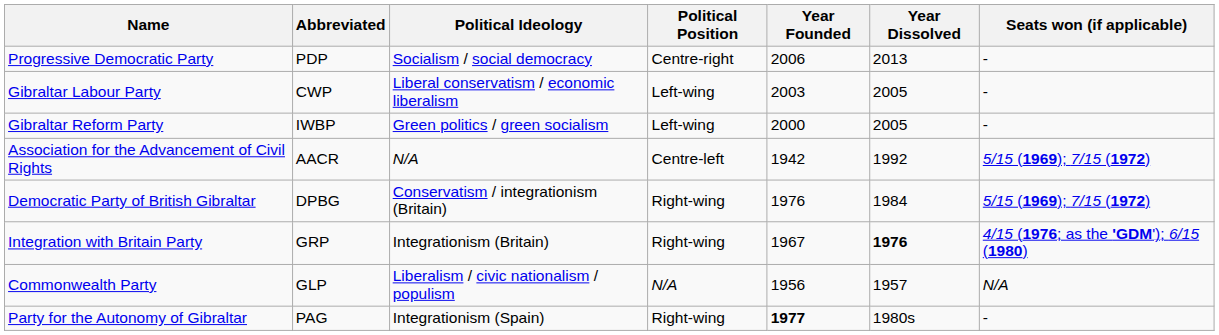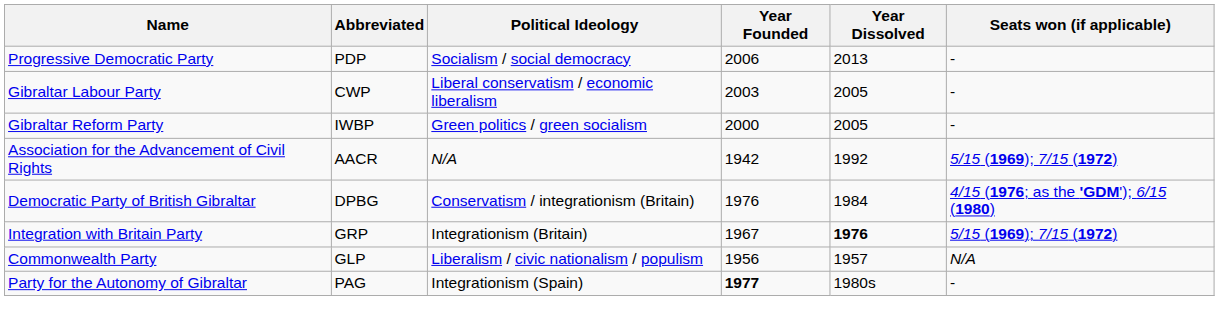 <table class="wikitable sortable">
 <tr>
 <th>Name</th>
 <th>Abbreviated</th>
 <th>Political Ideology</th>
-<th>Political Position</th>
 <th>Year Founded</th>
 <th>Year Dissolved</th>
 <th>Seats won (if applicable)</th>
 </tr>
 <tr>
 <td><a href='#'>Progressive Democratic Party</a></td>
 <td>PDP</td>
 <td><a href='#'>Socialism</a> / <a href='#'>social democracy</a></td>
-<td>Centre-right</td>
 <td>2006</td>
 <td>2013</td>
 <td>-</td>
 </tr>
 <tr>
 <td><a href='#'>Gibraltar Labour Party</a></td>
 <td>CWP</td>
 <td><a href='#'>Liberal conservatism</a> / <a href='#'>economic liberalism</a></td>
-<td>Left-wing</td>
 <td>2003</td>
 <td>2005</td>
 <td>-</td>
 </tr>
 <tr>
 <td><a href='#'>Gibraltar Reform Party</a></td>
 <td>IWBP</td>
 <td><a href='#'>Green politics</a> / <a href='#'>green socialism</a></td>
-<td>Left-wing</td>
 <td>2000</td>
 <td>2005</td>
 <td>-</td>
 </tr>
 <tr>
 <td><a href='#'>Association for the Advancement of Civil Rights</a></td>
 <td>AACR</td>
 <td><em>N/A</em></td>
-<td>Centre-left</td>
 <td>1942</td>
 <td>1992</td>
 <td><a href='#'><em>5/15</em> (<strong>1969</strong>); <em>7/15</em> (<strong>1972</strong>)</a></td>
 </tr>
 <tr>
 <td><a href='#'>Democratic Party of British Gibraltar</a></td>
 <td>DPBG</td>
 <td><a href='#'>Conservatism</a> / integrationism (Britain)</td>
-<td>Right-wing</td>
 <td>1976</td>
 <td>1984</td>
-<td><a href='#'><em>5/15</em> (<strong>1969</strong>); <em>7/15</em> (<strong>1972</strong>)</a></td>
+<td><a href='#'><em>4/15</em> (<strong>1976</strong>; as the <strong>'GDM</strong>'); <em>6/15</em> (<strong>1980</strong>)</a></td>
 </tr>
 <tr>
 <td><a href='#'>Integration with Britain Party</a></td>
 <td>GRP</td>
 <td>Integrationism (Britain)</td>
-<td>Right-wing</td>
 <td>1967</td>
 <td><strong>1976</strong></td>
-<td><a href='#'><em>4/15</em> (<strong>1976</strong>; as the <strong>'GDM</strong>'); <em>6/15</em> (<strong>1980</strong>)</a></td>
+<td><a href='#'><em>5/15</em> (<strong>1969</strong>); <em>7/15</em> (<strong>1972</strong>)</a></td>
 </tr>
 <tr>
 <td><a href='#'>Commonwealth Party</a></td>
 <td>GLP</td>
 <td><a href='#'>Liberalism</a> / <a href='#'>civic nationalism</a> / <a href='#'>populism</a></td>
-<td><em>N/A</em></td>
 <td>1956</td>
 <td>1957</td>
 <td><em>N/A</em></td>
 </tr>
 <tr>
 <td><a href='#'>Party for the Autonomy of Gibraltar</a></td>
 <td>PAG</td>
 <td>Integrationism (Spain)</td>
-<td>Right-wing</td>
 <td><strong>1977</strong></td>
 <td>1980s</td>
 <td>-</td>
 </tr>
 </table>
